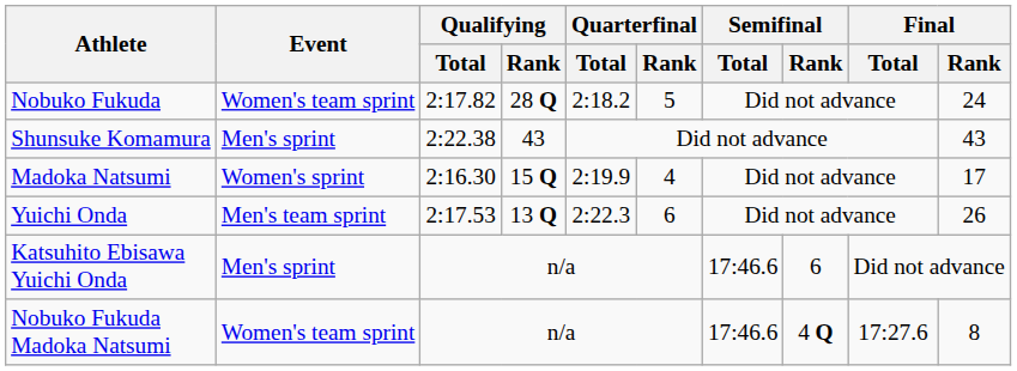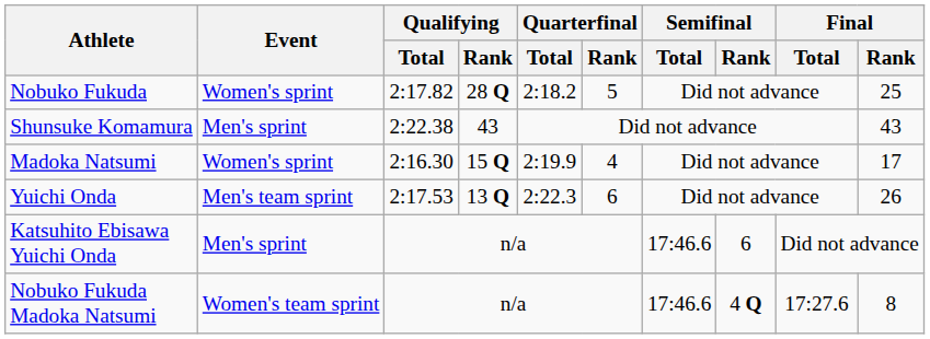 <table class="wikitable" style="font-size:90%">
 <tr>
 <th rowspan="2">Athlete</th>
 <th rowspan="2">Event</th>
 <th colspan="2">Qualifying</th>
 <th colspan="2">Quarterfinal</th>
 <th colspan="2">Semifinal</th>
 <th colspan="2">Final</th>
 </tr>
 <tr>
 <th>Total</th>
 <th>Rank</th>
 <th>Total</th>
 <th>Rank</th>
 <th>Total</th>
 <th>Rank</th>
 <th>Total</th>
 <th>Rank</th>
 </tr>
 <tr>
 <td><a href='#'>Nobuko Fukuda</a></td>
-<td><a href='#'>Women's team sprint</a></td>
+<td><a href='#'>Women's sprint</a></td>
 <td align="center">2:17.82</td>
 <td align="center">28 <strong>Q</strong></td>
 <td align="center">2:18.2</td>
 <td align="center">5</td>
 <td colspan=3 align="center">Did not advance</td>
-<td align="center">24</td>
+<td align="center">25</td>
 </tr>
 <tr>
 <td><a href='#'>Shunsuke Komamura</a></td>
 <td><a href='#'>Men's sprint</a></td>
 <td align="center">2:22.38</td>
 <td align="center">43</td>
 <td colspan=5 align="center">Did not advance</td>
 <td align="center">43</td>
 </tr>
 <tr>
 <td><a href='#'>Madoka Natsumi</a></td>
 <td><a href='#'>Women's sprint</a></td>
 <td align="center">2:16.30</td>
 <td align="center">15 <strong>Q</strong></td>
 <td align="center">2:19.9</td>
 <td align="center">4</td>
 <td colspan=3 align="center">Did not advance</td>
 <td align="center">17</td>
 </tr>
 <tr>
 <td><a href='#'>Yuichi Onda</a></td>
 <td><a href='#'>Men's team sprint</a></td>
 <td align="center">2:17.53</td>
 <td align="center">13 <strong>Q</strong></td>
 <td align="center">2:22.3</td>
 <td align="center">6</td>
 <td colspan=3 align="center">Did not advance</td>
 <td align="center">26</td>
 </tr>
 <tr>
 <td><a href='#'>Katsuhito Ebisawa</a><br><a href='#'>Yuichi Onda</a></td>
 <td><a href='#'>Men's sprint</a></td>
 <td colspan=4 align="center">n/a</td>
 <td align="center">17:46.6</td>
 <td align="center">6</td>
 <td colspan=2 align="center">Did not advance</td>
 </tr>
 <tr>
 <td><a href='#'>Nobuko Fukuda</a><br><a href='#'>Madoka Natsumi</a></td>
 <td><a href='#'>Women's team sprint</a></td>
 <td colspan=4 align="center">n/a</td>
 <td align="center">17:46.6</td>
 <td align="center">4 <strong>Q</strong></td>
 <td align="center">17:27.6</td>
 <td align="center">8</td>
 </tr>
 </table>
